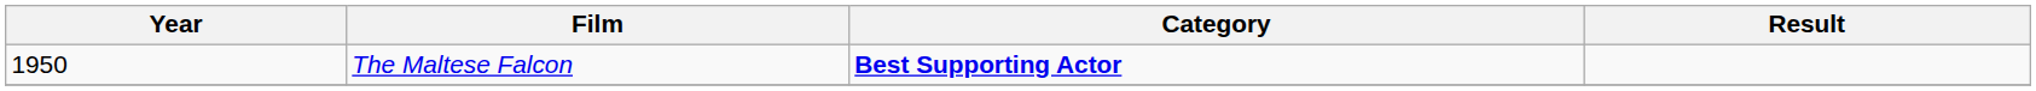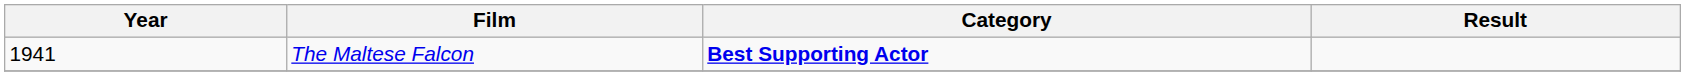 <table width="65%" class="wikitable">
 <tr>
 <th width="010">Year</th>
 <th width="020">Film</th>
 <th width="050">Category</th>
 <th width="030">Result</th>
 </tr>
 <tr>
-<td 14th Academy Awards>1950</td>
+<td 14th Academy Awards>1941</td>
 <td><em><a href='#'>The Maltese Falcon</a></em></td>
 <td><strong><a href='#'>Best Supporting Actor</a></strong></td>
 <td></td>
 </tr>
 <tr>
 </tr>
 </table>
